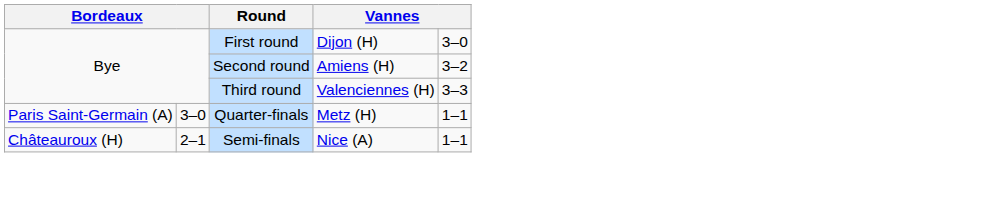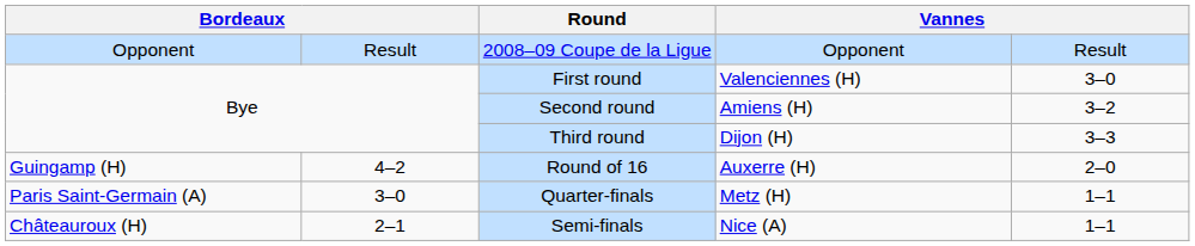 <table class="wikitable" style="text-align:center; white-space:nowrap;">
 <tr>
 <th colspan="2"><a href='#'>Bordeaux</a></th>
 <th>Round</th>
 <th colspan="2"><a href='#'>Vannes</a></th>
 </tr>
+<tr style="background:#C1E0FF;">
+<td style="width:25%;">Opponent</td>
+<td style="width:15%;">Result</td>
+<td><a href='#'>2008–09 Coupe de la Ligue</a></td>
+<td style="width:25%;">Opponent</td>
+<td style="width:15%;">Result</td>
+</tr>
 <tr>
 <td rowspan=3 colspan=2 align=center>Bye</td>
 <td style="background:#C1E0FF;">First round</td>
-<td style="text-align:left"><a href='#'>Dijon</a> (H)</td>
+<td style="text-align:left"><a href='#'>Valenciennes</a> (H)</td>
 <td>3–0</td>
 </tr>
 <tr>
 <td style="background:#C1E0FF;">Second round</td>
 <td style="text-align:left"><a href='#'>Amiens</a> (H)</td>
 <td>3–2</td>
 </tr>
 <tr>
 <td style="background:#C1E0FF;">Third round</td>
-<td style="text-align:left"><a href='#'>Valenciennes</a> (H)</td>
+<td style="text-align:left"><a href='#'>Dijon</a> (H)</td>
 <td>3–3  </td>
+</tr>
+<tr>
+<td style="text-align:left"><a href='#'>Guingamp</a> (H)</td>
+<td>4–2</td>
+<td style="background:#C1E0FF;">Round of 16</td>
+<td style="text-align:left"><a href='#'>Auxerre</a> (H)</td>
+<td>2–0</td>
 </tr>
 <tr>
 <td style="text-align:left"><a href='#'>Paris Saint-Germain</a> (A)</td>
 <td>3–0</td>
 <td style="background:#C1E0FF;">Quarter-finals</td>
 <td style="text-align:left"><a href='#'>Metz</a> (H)</td>
 <td>1–1  </td>
 </tr>
 <tr>
 <td style="text-align:left"><a href='#'>Châteauroux</a> (H)</td>
 <td>2–1</td>
 <td style="background:#C1E0FF;">Semi-finals</td>
 <td style="text-align:left"><a href='#'>Nice</a> (A)</td>
 <td>1–1  </td>
 </tr>
 </table>
